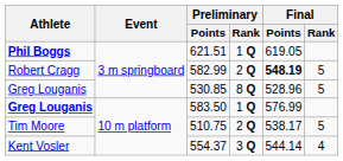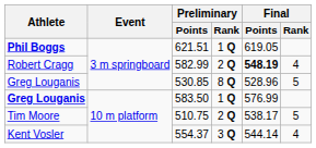 <table class=wikitable style=font-size:90%;text-align:center>
 <tr>
 <th rowspan=2>Athlete</th>
 <th rowspan=2>Event</th>
 <th colspan=2>Preliminary</th>
 <th colspan=2>Final</th>
 </tr>
 <tr style=font-size:95%>
 <th>Points</th>
 <th>Rank</th>
 <th>Points</th>
 <th>Rank</th>
 </tr>
 <tr>
 <td align=left><strong><a href='#'>Phil Boggs</a></strong></td>
 <td align=left rowspan=3><a href='#'>3 m springboard</a></td>
 <td>621.51</td>
 <td>1 <strong>Q</strong></td>
 <td>619.05</td>
 <td></td>
 </tr>
 <tr>
 <td align=left><a href='#'>Robert Cragg</a></td>
 <td>582.99</td>
 <td>2 <strong>Q</strong></td>
 <td><strong>548.19</strong></td>
-<td>5</td>
+<td>4</td>
 </tr>
 <tr>
 <td align=left><a href='#'>Greg Louganis</a></td>
 <td>530.85</td>
 <td>8 <strong>Q</strong></td>
 <td>528.96</td>
 <td>5</td>
 </tr>
 <tr>
 <td align=left><strong><a href='#'>Greg Louganis</a></strong></td>
 <td align=left rowspan=3><a href='#'>10 m platform</a></td>
 <td>583.50</td>
 <td>1 <strong>Q</strong></td>
 <td>576.99</td>
 <td></td>
 </tr>
 <tr>
 <td align=left><a href='#'>Tim Moore</a></td>
 <td>510.75</td>
 <td>2 <strong>Q</strong></td>
 <td>538.17</td>
 <td>5</td>
 </tr>
 <tr>
 <td align=left><a href='#'>Kent Vosler</a></td>
 <td>554.37</td>
 <td>3 <strong>Q</strong></td>
 <td>544.14</td>
 <td>4</td>
 </tr>
 </table>
